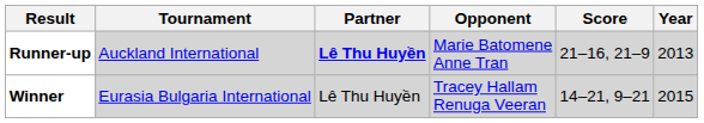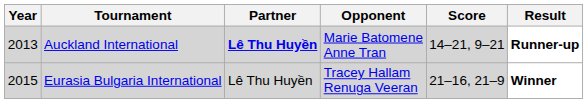 <table class="sortable wikitable" style="font-size: 90%;">
 <tr>
-<th>Result</th>
+<th>Year</th>
 <th>Tournament</th>
 <th>Partner</th>
 <th>Opponent</th>
 <th>Score</th>
-<th>Year</th>
+<th>Result</th>
 </tr>
 <tr style="background:#D5D5D5">
-<td style="text-align:left; background:white"> <strong>Runner-up</strong></td>
+<td align="center">2013</td>
 <td align="left"><a href='#'>Auckland International</a></td>
 <td align="left"><strong> <a href='#'>Lê Thu Huyền</a></strong></td>
 <td align="left"> <a href='#'>Marie Batomene</a><br> <a href='#'>Anne Tran</a></td>
-<td align="left">21–16, 21–9</td>
-<td align="center">2013</td>
+<td align="left">14–21, 9–21</td>
+<td style="text-align:left; background:white"> <strong>Runner-up</strong></td>
 </tr>
 <tr style="background:#D5D5D5">
-<td style="text-align:left; background:white"> <strong>Winner</strong></td>
+<td align="center">2015</td>
 <td align="left"><a href='#'>Eurasia Bulgaria International</a></td>
 <td align="left"> Lê Thu Huyền</td>
 <td align="left"> <a href='#'>Tracey Hallam</a><br> <a href='#'>Renuga Veeran</a></td>
-<td align="left">14–21, 9–21</td>
-<td align="center">2015</td>
+<td align="left">21–16, 21–9</td>
+<td style="text-align:left; background:white"> <strong>Winner</strong></td>
 </tr>
 </table>
